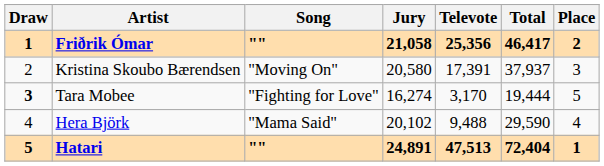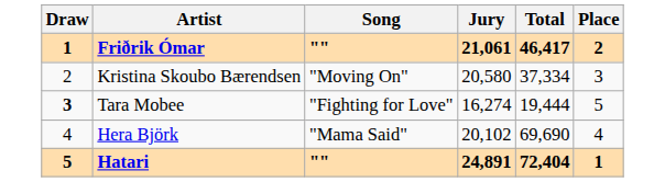 <table class="sortable wikitable" style="margin: 1em auto 1em auto; text-align:center">
 <tr>
 <th>Draw</th>
 <th>Artist</th>
 <th>Song</th>
 <th>Jury</th>
-<th>Televote</th>
 <th>Total</th>
 <th>Place</th>
 </tr>
 <tr style="font-weight:bold; background:navajowhite;">
 <td>1</td>
 <td align="left"><a href='#'>Friðrik Ómar</a></td>
 <td align="left">""</td>
-<td>21,058</td>
-<td>25,356</td>
+<td>21,061</td>
 <td>46,417</td>
 <td>2</td>
 </tr>
 <tr>
 <td>2</td>
 <td align="left">Kristina Skoubo Bærendsen</td>
 <td align="left">"Moving On"</td>
 <td>20,580</td>
-<td>17,391</td>
-<td>37,937</td>
+<td>37,334</td>
 <td>3</td>
 </tr>
 <tr>
 <td><strong>3</strong></td>
 <td align="left">Tara Mobee</td>
 <td align="left">"Fighting for Love"</td>
 <td>16,274</td>
-<td>3,170</td>
 <td>19,444</td>
 <td>5</td>
 </tr>
 <tr>
 <td>4</td>
 <td align="left"><a href='#'>Hera Björk</a></td>
 <td align="left">"Mama Said"</td>
 <td>20,102</td>
-<td>9,488</td>
-<td>29,590</td>
+<td>69,690</td>
 <td>4</td>
 </tr>
 <tr style="font-weight:bold; background:navajowhite;">
 <td>5</td>
 <td align="left"><a href='#'>Hatari</a></td>
 <td align="left">""</td>
 <td>24,891</td>
-<td>47,513</td>
 <td>72,404</td>
 <td>1</td>
 </tr>
 </table>
